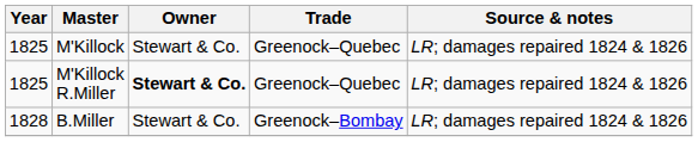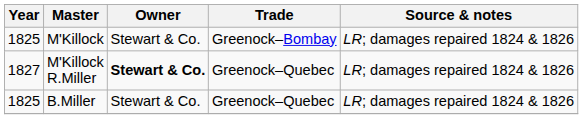 <table class=" wikitable">
 <tr>
 <th>Year</th>
 <th>Master</th>
 <th>Owner</th>
 <th>Trade</th>
 <th>Source & notes</th>
 </tr>
 <tr>
 <td>1825</td>
 <td>M'Killock</td>
 <td>Stewart & Co.</td>
-<td>Greenock–Quebec</td>
+<td>Greenock–<a href='#'>Bombay</a></td>
 <td><em>LR</em>; damages repaired 1824 & 1826</td>
 </tr>
 <tr>
-<td>1825</td>
+<td>1827</td>
 <td>M'Killock<br>R.Miller</td>
 <td><strong>Stewart & Co.</strong></td>
 <td>Greenock–Quebec</td>
 <td><em>LR</em>; damages repaired 1824 & 1826</td>
 </tr>
 <tr>
-<td>1828</td>
+<td>1825</td>
 <td>B.Miller</td>
 <td>Stewart & Co.</td>
-<td>Greenock–<a href='#'>Bombay</a></td>
+<td>Greenock–Quebec</td>
 <td><em>LR</em>; damages repaired 1824 & 1826</td>
 </tr>
 <tr>
 </tr>
 </table>
